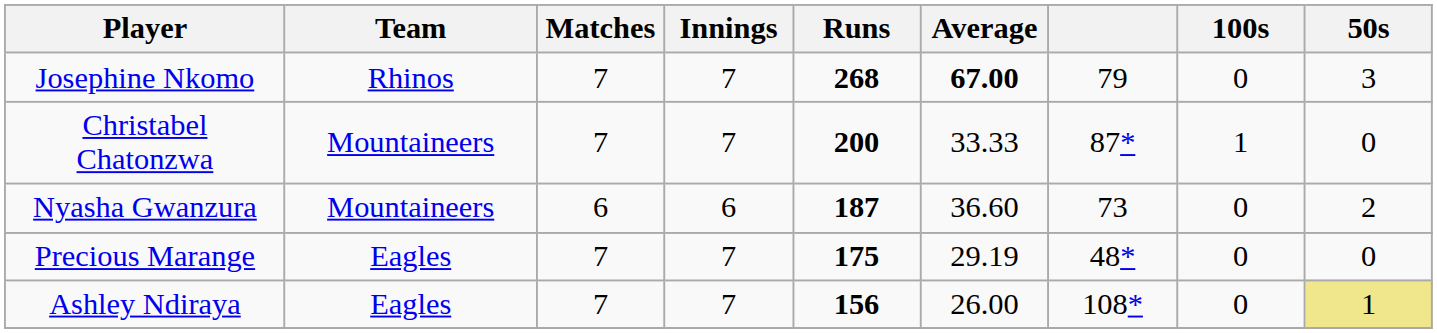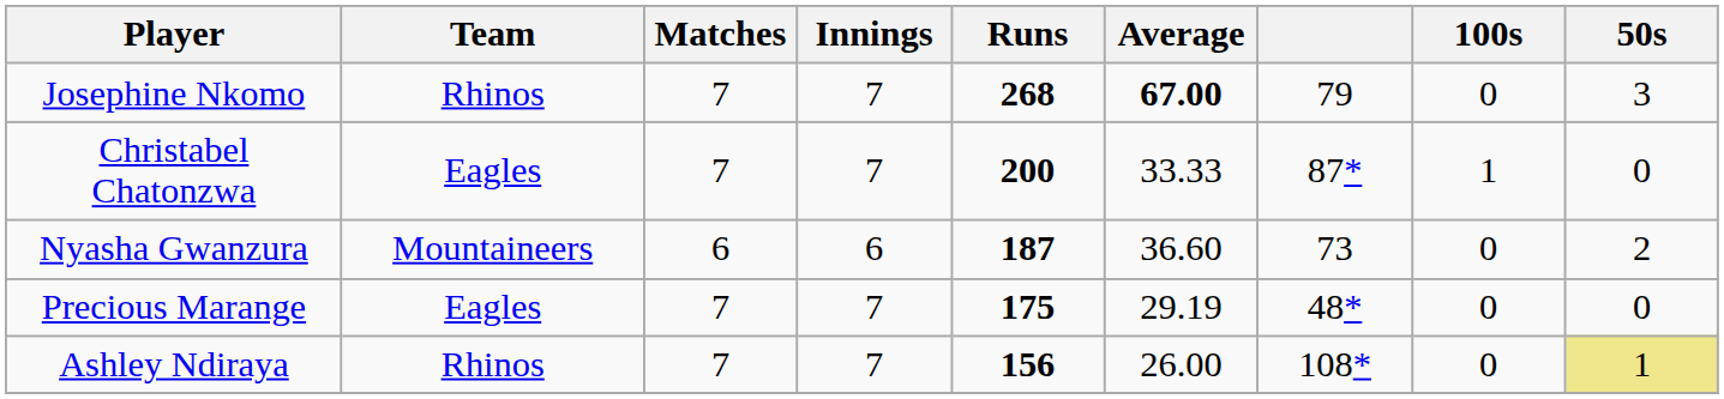 <table class="wikitable" style="text-align:center;">
 <tr>
 <th width=140>Player</th>
 <th width=125>Team</th>
 <th width=60>Matches</th>
 <th width=60>Innings</th>
 <th width=60>Runs</th>
 <th width=60>Average</th>
 <th width=60></th>
 <th width=60>100s</th>
 <th width=60>50s</th>
 </tr>
 <tr>
 <td><a href='#'>Josephine Nkomo</a></td>
 <td><a href='#'>Rhinos</a></td>
 <td>7</td>
 <td>7</td>
 <td><strong>268</strong></td>
 <td><strong>67.00</strong></td>
 <td>79</td>
 <td>0</td>
 <td>3</td>
 </tr>
 <tr>
 <td><a href='#'>Christabel Chatonzwa</a></td>
-<td><a href='#'>Mountaineers</a></td>
+<td><a href='#'>Eagles</a></td>
 <td>7</td>
 <td>7</td>
 <td><strong>200</strong></td>
 <td>33.33</td>
 <td>87<a href='#'>*</a></td>
 <td>1</td>
 <td>0</td>
 </tr>
 <tr>
 <td><a href='#'>Nyasha Gwanzura</a></td>
 <td><a href='#'>Mountaineers</a></td>
 <td>6</td>
 <td>6</td>
 <td><strong>187</strong></td>
 <td>36.60</td>
 <td>73</td>
 <td>0</td>
 <td>2</td>
 </tr>
 <tr>
 <td><a href='#'>Precious Marange</a></td>
 <td><a href='#'>Eagles</a></td>
 <td>7</td>
 <td>7</td>
 <td><strong>175</strong></td>
 <td>29.19</td>
 <td>48<a href='#'>*</a></td>
 <td>0</td>
 <td>0</td>
 </tr>
 <tr>
 <td><a href='#'>Ashley Ndiraya</a></td>
-<td><a href='#'>Eagles</a></td>
+<td><a href='#'>Rhinos</a></td>
 <td>7</td>
 <td>7</td>
 <td><strong>156</strong></td>
 <td>26.00</td>
 <td>108<a href='#'>*</a></td>
 <td>0</td>
 <td style="background: khaki;">1</td>
 </tr>
 <tr>
 </tr>
 </table>
